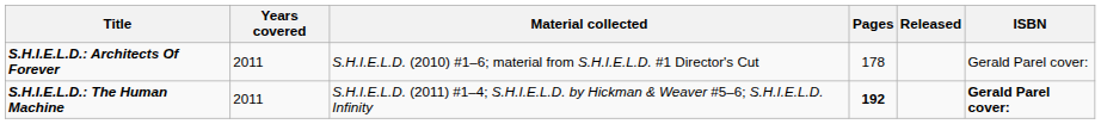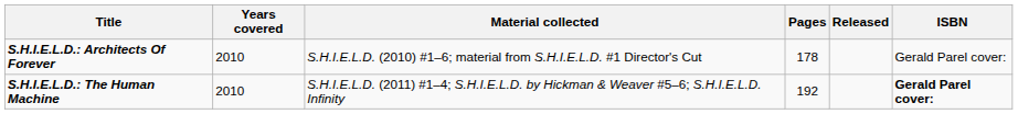 <table class="wikitable sortable" width=99%>
 <tr>
 <th>Title</th>
 <th>Years covered</th>
 <th class="unsortable">Material collected</th>
 <th>Pages</th>
 <th>Released</th>
 <th class="unsortable">ISBN</th>
 </tr>
 <tr>
 <td><strong><em>S.H.I.E.L.D.: Architects Of Forever</em></strong></td>
-<td>2011</td>
+<td>2010</td>
 <td><em>S.H.I.E.L.D.</em> (2010) #1–6; material from <em>S.H.I.E.L.D.</em> #1 Director's Cut</td>
 <td style="text-align: center;">178</td>
 <td></td>
 <td>Gerald Parel cover: </td>
 </tr>
 <tr>
 <td><strong><em>S.H.I.E.L.D.: The Human Machine</em></strong></td>
-<td>2011</td>
+<td>2010</td>
 <td><em>S.H.I.E.L.D.</em> (2011) #1–4; <em>S.H.I.E.L.D. by Hickman & Weaver</em> #5–6; <em>S.H.I.E.L.D. Infinity</em></td>
-<td style="text-align: center;"><strong>192</strong></td>
+<td style="text-align: center;">192</td>
 <td></td>
 <td><strong>Gerald Parel cover: </strong></td>
 </tr>
 </table>
